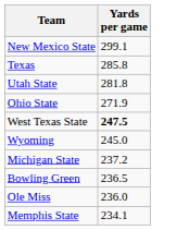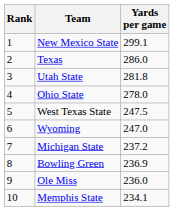 <table class="wikitable sortable">
 <tr>
+<th>Rank</th>
 <th>Team</th>
 <th>Yards<br>per game</th>
 </tr>
 <tr>
+<td>1</td>
 <td><a href='#'>New Mexico State</a></td>
 <td>299.1</td>
 </tr>
 <tr>
+<td>2</td>
 <td><a href='#'>Texas</a></td>
-<td>285.8</td>
+<td>286.0</td>
 </tr>
 <tr>
+<td>3</td>
 <td><a href='#'>Utah State</a></td>
 <td>281.8</td>
 </tr>
 <tr>
+<td>4</td>
 <td><a href='#'>Ohio State</a></td>
-<td>271.9</td>
+<td>278.0</td>
 </tr>
 <tr>
+<td>5</td>
 <td>West Texas State</td>
-<td><strong>247.5</strong></td>
+<td>247.5</td>
 </tr>
 <tr>
+<td>6</td>
 <td><a href='#'>Wyoming</a></td>
-<td>245.0</td>
+<td>247.0</td>
 </tr>
 <tr>
+<td>7</td>
 <td><a href='#'>Michigan State</a></td>
 <td>237.2</td>
 </tr>
 <tr>
+<td>8</td>
 <td><a href='#'>Bowling Green</a></td>
-<td>236.5</td>
+<td>236.9</td>
 </tr>
 <tr>
+<td>9</td>
 <td><a href='#'>Ole Miss</a></td>
 <td>236.0</td>
 </tr>
 <tr>
+<td>10</td>
 <td><a href='#'>Memphis State</a></td>
 <td>234.1</td>
 </tr>
 </table>
